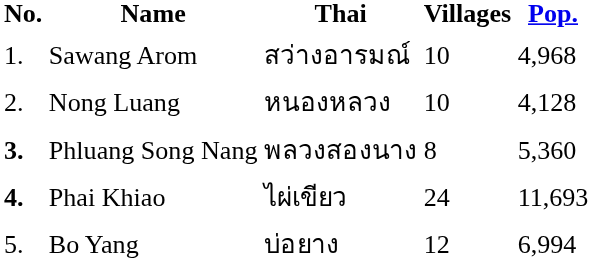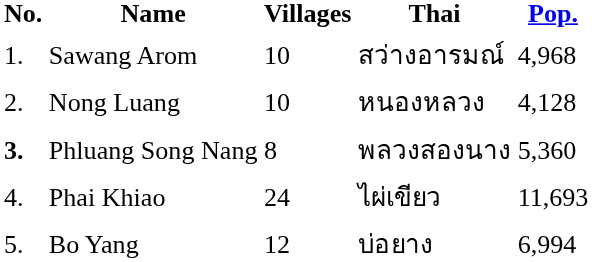 <table>
 <tr>
 <th>No.</th>
 <th>Name</th>
+<th>Villages</th>
 <th>Thai</th>
-<th>Villages</th>
 <th><a href='#'>Pop.</a></th>
 </tr>
 <tr>
 <td>1.</td>
 <td>Sawang Arom</td>
+<td>10</td>
 <td>สว่างอารมณ์</td>
-<td>10</td>
 <td>4,968</td>
 </tr>
 <tr>
 <td>2.</td>
 <td>Nong Luang</td>
+<td>10</td>
 <td>หนองหลวง</td>
-<td>10</td>
 <td>4,128</td>
 </tr>
 <tr>
 <td><strong>3.</strong></td>
 <td>Phluang Song Nang</td>
+<td>8</td>
 <td>พลวงสองนาง</td>
-<td>8</td>
 <td>5,360</td>
 </tr>
 <tr>
-<td><strong>4.</strong></td>
+<td>4.</td>
 <td>Phai Khiao</td>
+<td>24</td>
 <td>ไผ่เขียว</td>
-<td>24</td>
 <td>11,693</td>
 </tr>
 <tr>
 <td>5.</td>
 <td>Bo Yang</td>
+<td>12</td>
 <td>บ่อยาง</td>
-<td>12</td>
 <td>6,994</td>
 </tr>
 </table>
